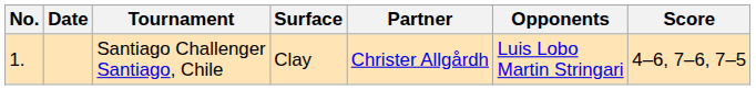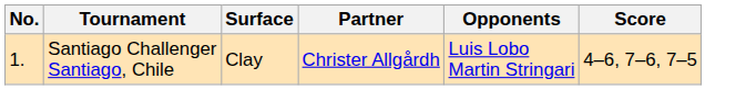 <table class="sortable wikitable">
 <tr>
 <th>No.</th>
-<th>Date</th>
 <th>Tournament</th>
 <th>Surface</th>
 <th>Partner</th>
 <th>Opponents</th>
 <th class="unsortable">Score</th>
 </tr>
 <tr style="background:moccasin;">
 <td>1.</td>
-<td></td>
 <td>Santiago Challenger<br><a href='#'>Santiago</a>, Chile</td>
 <td>Clay</td>
 <td> <a href='#'>Christer Allgårdh</a></td>
 <td> <a href='#'>Luis Lobo</a> <br>  <a href='#'>Martin Stringari</a></td>
 <td>4–6, 7–6, 7–5</td>
 </tr>
 </table>
